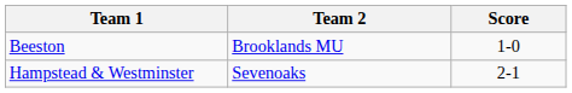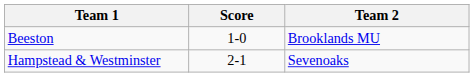 <table class="wikitable" style="font-size: 100%">
 <tr>
 <th width=200>Team 1</th>
+<th width=100>Score</th>
 <th width=200>Team 2</th>
-<th width=100>Score</th>
 </tr>
 <tr>
 <td><a href='#'>Beeston</a></td>
+<td align=center>1-0</td>
 <td><a href='#'>Brooklands MU</a></td>
-<td align=center>1-0</td>
 </tr>
 <tr>
 <td><a href='#'>Hampstead & Westminster</a></td>
+<td align=center>2-1</td>
 <td><a href='#'>Sevenoaks</a></td>
-<td align=center>2-1</td>
 </tr>
 </table>
